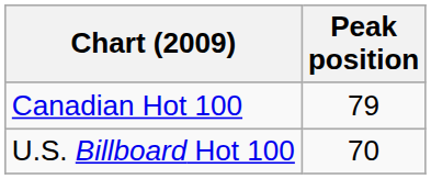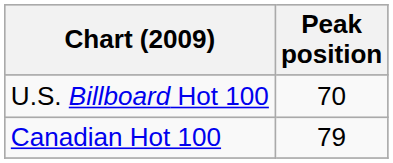 <table class="wikitable sortable">
 <tr>
 <th>Chart (2009)</th>
 <th>Peak<br>position</th>
 </tr>
 <tr>
+<td>U.S. <a href='#'><em>Billboard</em> Hot 100</a></td>
+<td align="center">70</td>
+</tr>
+<tr>
 <td><a href='#'>Canadian Hot 100</a></td>
 <td align="center">79</td>
 </tr>
-<tr>
-<td>U.S. <a href='#'><em>Billboard</em> Hot 100</a></td>
-<td align="center">70</td>
-</tr>
 </table>
